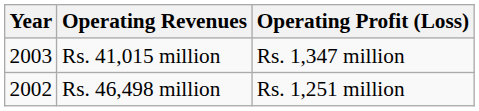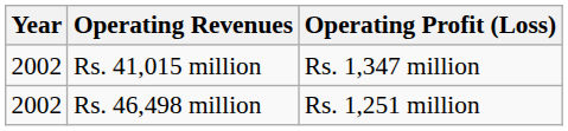 <table class="wikitable">
 <tr>
 <th>Year</th>
 <th>Operating Revenues</th>
 <th>Operating Profit (Loss)</th>
 </tr>
 <tr>
-<td>2003</td>
+<td>2002</td>
 <td>Rs. 41,015 million</td>
 <td>Rs. 1,347 million</td>
 </tr>
 <tr>
 <td>2002</td>
 <td>Rs. 46,498 million</td>
 <td>Rs. 1,251 million</td>
 </tr>
 </table>
